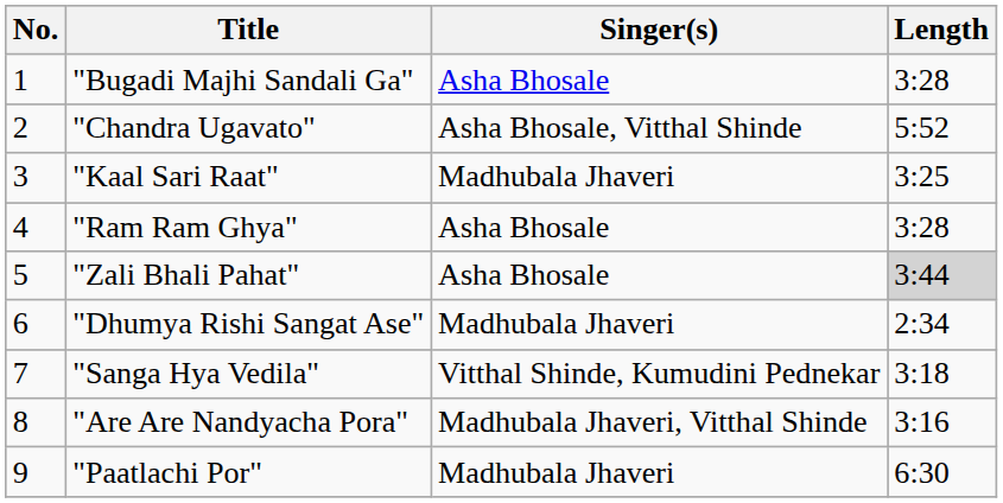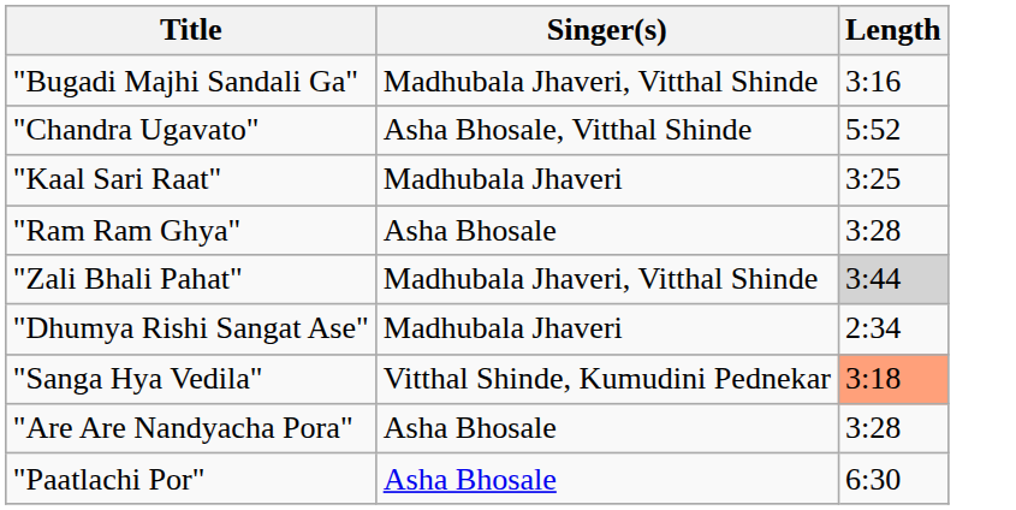 <table class="wikitable">
 <tr>
-<th>No.</th>
 <th>Title</th>
 <th>Singer(s)</th>
 <th>Length</th>
 </tr>
 <tr>
-<td>1</td>
 <td>"Bugadi Majhi Sandali Ga"</td>
-<td><a href='#'>Asha Bhosale</a></td>
-<td>3:28</td>
+<td>Madhubala Jhaveri, Vitthal Shinde</td>
+<td>3:16</td>
 </tr>
 <tr>
-<td>2</td>
 <td>"Chandra Ugavato"</td>
 <td>Asha Bhosale, Vitthal Shinde</td>
 <td>5:52</td>
 </tr>
 <tr>
-<td>3</td>
 <td>"Kaal Sari Raat"</td>
 <td>Madhubala Jhaveri</td>
 <td>3:25</td>
 </tr>
 <tr>
-<td>4</td>
 <td>"Ram Ram Ghya"</td>
 <td>Asha Bhosale</td>
 <td>3:28</td>
 </tr>
 <tr>
-<td>5</td>
 <td>"Zali Bhali Pahat"</td>
-<td>Asha Bhosale</td>
+<td>Madhubala Jhaveri, Vitthal Shinde</td>
 <td style="background: lightgrey;">3:44</td>
 </tr>
 <tr>
-<td>6</td>
 <td>"Dhumya Rishi Sangat Ase"</td>
 <td>Madhubala Jhaveri</td>
 <td>2:34</td>
 </tr>
 <tr>
-<td>7</td>
 <td>"Sanga Hya Vedila"</td>
 <td>Vitthal Shinde, Kumudini Pednekar</td>
-<td>3:18</td>
+<td style="background: lightsalmon;">3:18</td>
 </tr>
 <tr>
-<td>8</td>
 <td>"Are Are Nandyacha Pora"</td>
-<td>Madhubala Jhaveri, Vitthal Shinde</td>
-<td>3:16</td>
+<td>Asha Bhosale</td>
+<td>3:28</td>
 </tr>
 <tr>
-<td>9</td>
 <td>"Paatlachi Por"</td>
-<td>Madhubala Jhaveri</td>
+<td><a href='#'>Asha Bhosale</a></td>
 <td>6:30</td>
 </tr>
 </table>
